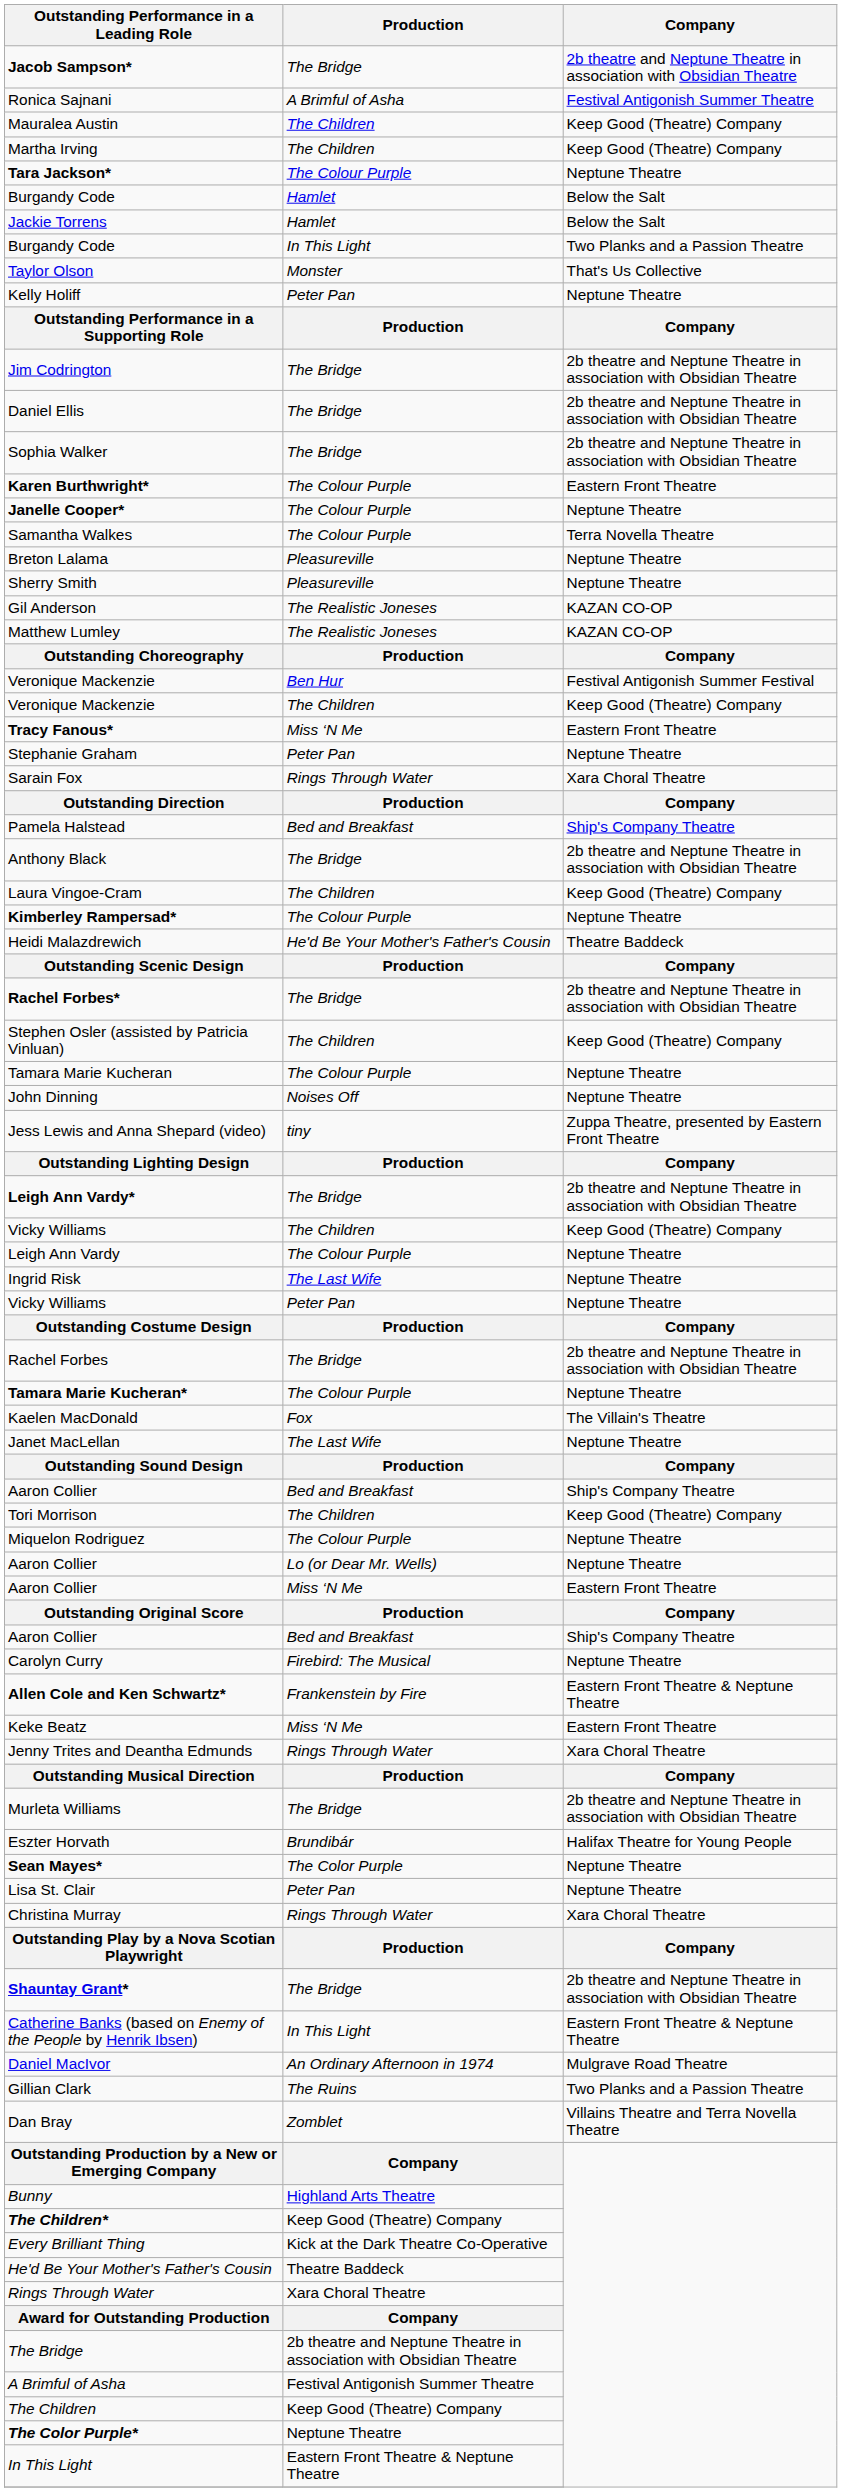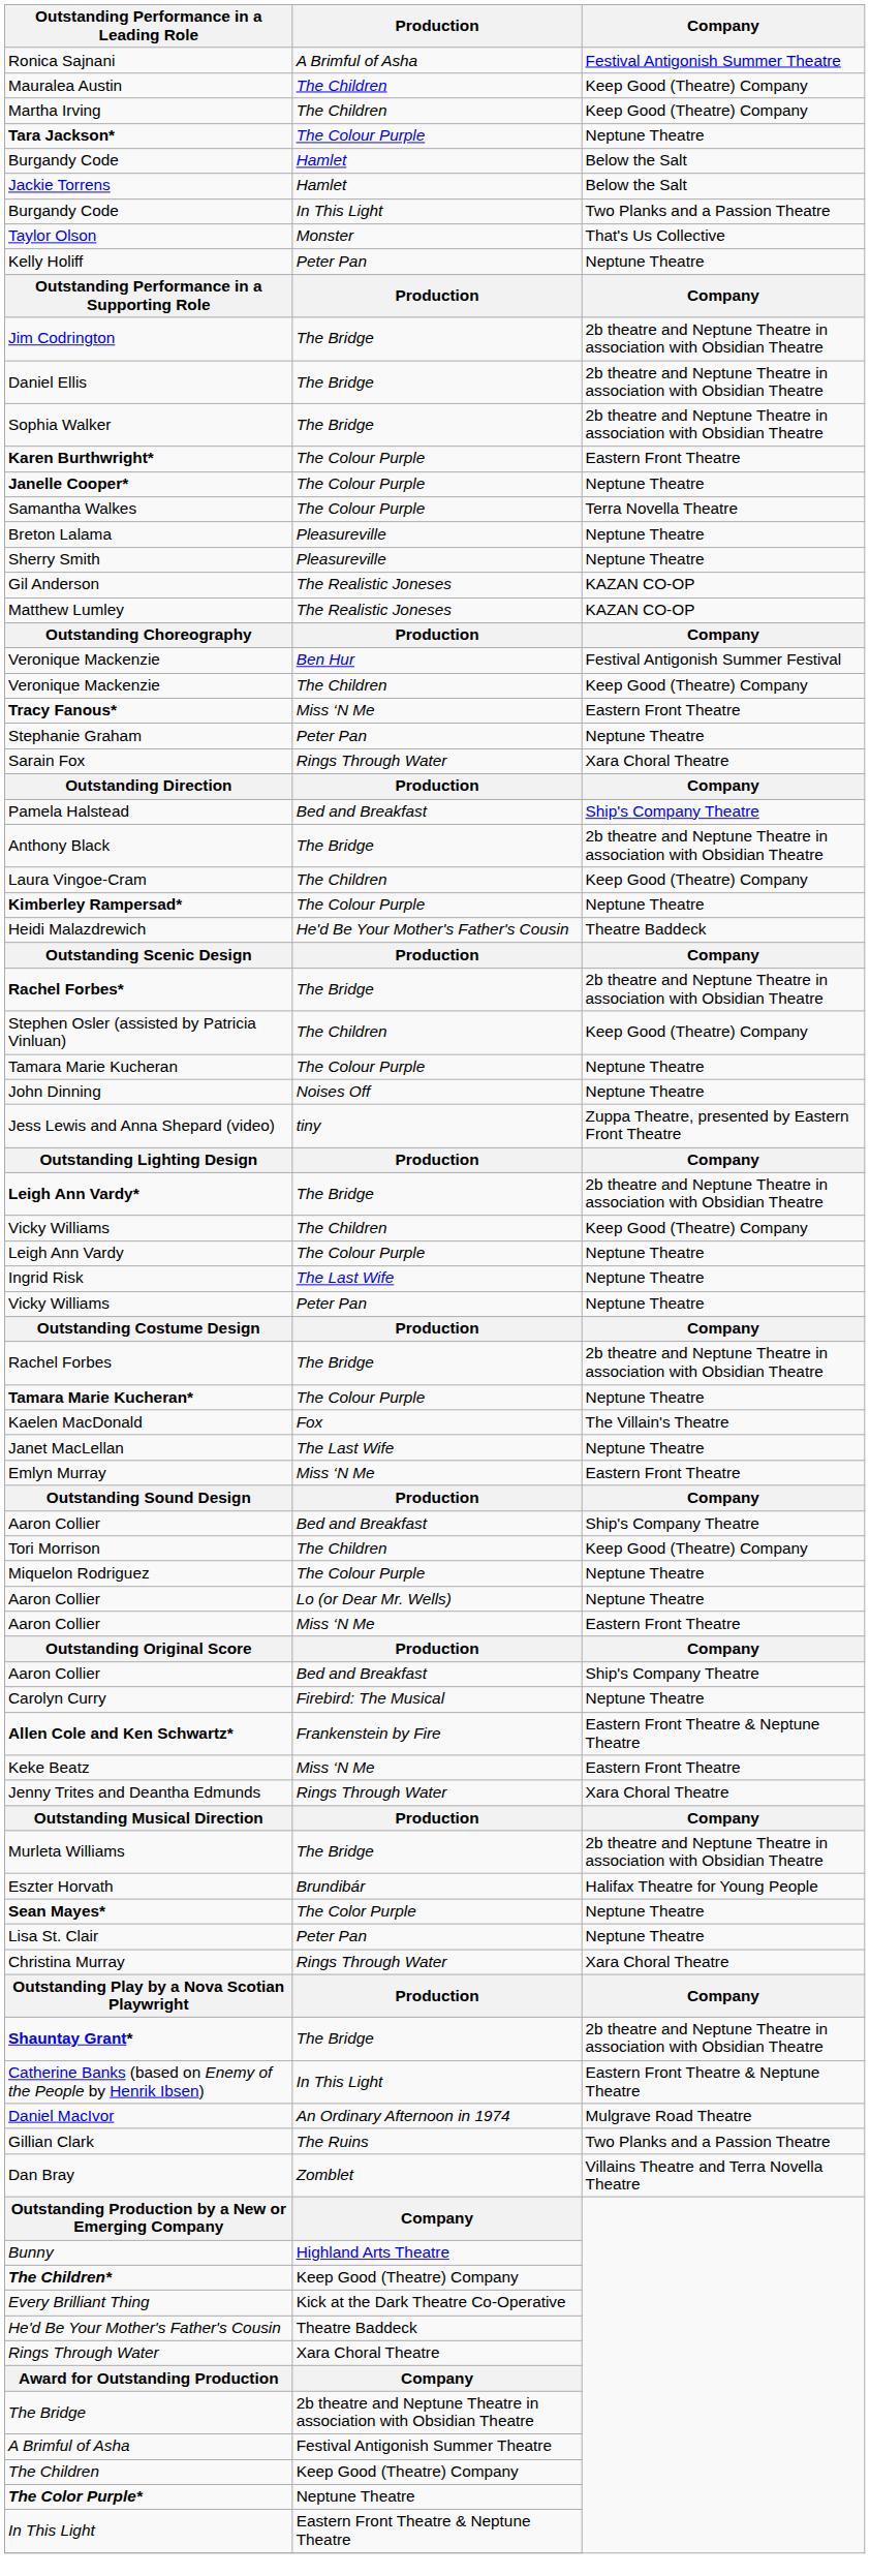 <table class="wikitable">
 <tr>
 <th>Outstanding Performance in a Leading Role</th>
 <th>Production</th>
 <th>Company</th>
-</tr>
-<tr>
-<td><strong>Jacob Sampson*</strong></td>
-<td><em>The Bridge</em></td>
-<td><a href='#'>2b theatre</a> and <a href='#'>Neptune Theatre</a> in association with <a href='#'>Obsidian Theatre</a></td>
 </tr>
 <tr>
 <td>Ronica Sajnani</td>
 <td><em>A Brimful of Asha</em></td>
 <td><a href='#'>Festival Antigonish Summer Theatre</a></td>
 </tr>
 <tr>
 <td>Mauralea Austin</td>
 <td><em><a href='#'>The Children</a></em></td>
 <td>Keep Good (Theatre) Company</td>
 </tr>
 <tr>
 <td>Martha Irving</td>
 <td><em>The Children</em></td>
 <td>Keep Good (Theatre) Company</td>
 </tr>
 <tr>
 <td><strong>Tara Jackson*</strong></td>
 <td><em><a href='#'>The Colour Purple</a></em></td>
 <td>Neptune Theatre</td>
 </tr>
 <tr>
 <td>Burgandy Code</td>
 <td><em><a href='#'>Hamlet</a></em></td>
 <td>Below the Salt</td>
 </tr>
 <tr>
 <td><a href='#'>Jackie Torrens</a></td>
 <td><em>Hamlet</em></td>
 <td>Below the Salt</td>
 </tr>
 <tr>
 <td>Burgandy Code</td>
 <td><em>In This Light</em></td>
 <td>Two Planks and a Passion Theatre</td>
 </tr>
 <tr>
 <td><a href='#'>Taylor Olson</a></td>
 <td><em>Monster</em></td>
 <td>That's Us Collective</td>
 </tr>
 <tr>
 <td>Kelly Holiff</td>
 <td><em>Peter Pan</em></td>
 <td>Neptune Theatre</td>
 </tr>
 <tr>
 <th>Outstanding Performance in a Supporting Role</th>
 <th>Production</th>
 <th>Company</th>
 </tr>
 <tr>
 <td><a href='#'>Jim Codrington</a></td>
 <td><em>The Bridge</em></td>
 <td>2b theatre and Neptune Theatre in association with Obsidian Theatre</td>
 </tr>
 <tr>
 <td>Daniel Ellis</td>
 <td><em>The Bridge</em></td>
 <td>2b theatre and Neptune Theatre in association with Obsidian Theatre</td>
 </tr>
 <tr>
 <td>Sophia Walker</td>
 <td><em>The Bridge</em></td>
 <td>2b theatre and Neptune Theatre in association with Obsidian Theatre</td>
 </tr>
 <tr>
 <td><strong>Karen Burthwright*</strong></td>
 <td><em>The Colour Purple</em></td>
 <td>Eastern Front Theatre</td>
 </tr>
 <tr>
 <td><strong>Janelle Cooper*</strong></td>
 <td><em>The Colour Purple</em></td>
 <td>Neptune Theatre</td>
 </tr>
 <tr>
 <td>Samantha Walkes</td>
 <td><em>The Colour Purple</em></td>
 <td>Terra Novella Theatre</td>
 </tr>
 <tr>
 <td>Breton Lalama</td>
 <td><em>Pleasureville</em></td>
 <td>Neptune Theatre</td>
 </tr>
 <tr>
 <td>Sherry Smith</td>
 <td><em>Pleasureville</em></td>
 <td>Neptune Theatre</td>
 </tr>
 <tr>
 <td>Gil Anderson</td>
 <td><em>The Realistic Joneses</em></td>
 <td>KAZAN CO-OP</td>
 </tr>
 <tr>
 <td>Matthew Lumley</td>
 <td><em>The Realistic Joneses</em></td>
 <td>KAZAN CO-OP</td>
 </tr>
 <tr>
 <th>Outstanding Choreography</th>
 <th>Production</th>
 <th>Company</th>
 </tr>
 <tr>
 <td>Veronique Mackenzie</td>
 <td><em><a href='#'>Ben Hur</a></em></td>
 <td>Festival Antigonish Summer Festival</td>
 </tr>
 <tr>
 <td>Veronique Mackenzie</td>
 <td><em>The Children</em></td>
 <td>Keep Good (Theatre) Company</td>
 </tr>
 <tr>
 <td><strong>Tracy Fanous*</strong></td>
 <td><em>Miss ‘N Me</em></td>
 <td>Eastern Front Theatre</td>
 </tr>
 <tr>
 <td>Stephanie Graham</td>
 <td><em>Peter Pan</em></td>
 <td>Neptune Theatre</td>
 </tr>
 <tr>
 <td>Sarain Fox</td>
 <td><em>Rings Through Water</em></td>
 <td>Xara Choral Theatre</td>
 </tr>
 <tr>
 <th>Outstanding Direction</th>
 <th>Production</th>
 <th>Company</th>
 </tr>
 <tr>
 <td>Pamela Halstead</td>
 <td><em>Bed and Breakfast</em></td>
 <td><a href='#'>Ship's Company Theatre</a></td>
 </tr>
 <tr>
 <td>Anthony Black</td>
 <td><em>The Bridge</em></td>
 <td>2b theatre and Neptune Theatre in association with Obsidian Theatre</td>
 </tr>
 <tr>
 <td>Laura Vingoe-Cram</td>
 <td><em>The Children</em></td>
 <td>Keep Good (Theatre) Company</td>
 </tr>
 <tr>
 <td><strong>Kimberley Rampersad*</strong></td>
 <td><em>The Colour Purple</em></td>
 <td>Neptune Theatre</td>
 </tr>
 <tr>
 <td>Heidi Malazdrewich</td>
 <td><em>He'd Be Your Mother's Father's Cousin</em></td>
 <td>Theatre Baddeck</td>
 </tr>
 <tr>
 <th>Outstanding Scenic Design</th>
 <th>Production</th>
 <th>Company</th>
 </tr>
 <tr>
 <td><strong>Rachel Forbes*</strong></td>
 <td><em>The Bridge</em></td>
 <td>2b theatre and Neptune Theatre in association with Obsidian Theatre</td>
 </tr>
 <tr>
 <td>Stephen Osler (assisted by Patricia Vinluan)</td>
 <td><em>The Children</em></td>
 <td>Keep Good (Theatre) Company</td>
 </tr>
 <tr>
 <td>Tamara Marie Kucheran</td>
 <td><em>The Colour Purple</em></td>
 <td>Neptune Theatre</td>
 </tr>
 <tr>
 <td>John Dinning</td>
 <td><em>Noises Off</em></td>
 <td>Neptune Theatre</td>
 </tr>
 <tr>
 <td>Jess Lewis and Anna Shepard (video)</td>
 <td><em>tiny</em></td>
 <td>Zuppa Theatre, presented by Eastern Front Theatre</td>
 </tr>
 <tr>
 <th>Outstanding Lighting Design</th>
 <th>Production</th>
 <th>Company</th>
 </tr>
 <tr>
 <td><strong>Leigh Ann Vardy*</strong></td>
 <td><em>The Bridge</em></td>
 <td>2b theatre and Neptune Theatre in association with Obsidian Theatre</td>
 </tr>
 <tr>
 <td>Vicky Williams</td>
 <td><em>The Children</em></td>
 <td>Keep Good (Theatre) Company</td>
 </tr>
 <tr>
 <td>Leigh Ann Vardy</td>
 <td><em>The Colour Purple</em></td>
 <td>Neptune Theatre</td>
 </tr>
 <tr>
 <td>Ingrid Risk</td>
 <td><em><a href='#'>The Last Wife</a></em></td>
 <td>Neptune Theatre</td>
 </tr>
 <tr>
 <td>Vicky Williams</td>
 <td><em>Peter Pan</em></td>
 <td>Neptune Theatre</td>
 </tr>
 <tr>
 <th>Outstanding Costume Design</th>
 <th>Production</th>
 <th>Company</th>
 </tr>
 <tr>
 <td>Rachel Forbes</td>
 <td><em>The Bridge</em></td>
 <td>2b theatre and Neptune Theatre in association with Obsidian Theatre</td>
 </tr>
 <tr>
 <td><strong>Tamara Marie Kucheran*</strong></td>
 <td><em>The Colour Purple</em></td>
 <td>Neptune Theatre</td>
 </tr>
 <tr>
 <td>Kaelen MacDonald</td>
 <td><em>Fox</em></td>
 <td>The Villain's Theatre</td>
 </tr>
 <tr>
 <td>Janet MacLellan</td>
 <td><em>The Last Wife</em></td>
 <td>Neptune Theatre</td>
 </tr>
 <tr>
+<td>Emlyn Murray</td>
+<td><em>Miss ‘N Me</em></td>
+<td>Eastern Front Theatre</td>
+</tr>
+<tr>
 <th>Outstanding Sound Design</th>
 <th>Production</th>
 <th>Company</th>
 </tr>
 <tr>
 <td>Aaron Collier</td>
 <td><em>Bed and Breakfast</em></td>
 <td>Ship's Company Theatre</td>
 </tr>
 <tr>
 <td>Tori Morrison</td>
 <td><em>The Children</em></td>
 <td>Keep Good (Theatre) Company</td>
 </tr>
 <tr>
 <td>Miquelon Rodriguez</td>
 <td><em>The Colour Purple</em></td>
 <td>Neptune Theatre</td>
 </tr>
 <tr>
 <td>Aaron Collier</td>
 <td><em>Lo (or Dear Mr. Wells)</em></td>
 <td>Neptune Theatre</td>
 </tr>
 <tr>
 <td>Aaron Collier</td>
 <td><em>Miss ‘N Me</em></td>
 <td>Eastern Front Theatre</td>
 </tr>
 <tr>
 <th>Outstanding Original Score</th>
 <th>Production</th>
 <th>Company</th>
 </tr>
 <tr>
 <td>Aaron Collier</td>
 <td><em>Bed and Breakfast</em></td>
 <td>Ship's Company Theatre</td>
 </tr>
 <tr>
 <td>Carolyn Curry</td>
 <td><em>Firebird: The Musical</em></td>
 <td>Neptune Theatre</td>
 </tr>
 <tr>
 <td><strong>Allen Cole and Ken Schwartz*</strong></td>
 <td><em>Frankenstein by Fire</em></td>
 <td>Eastern Front Theatre & Neptune Theatre</td>
 </tr>
 <tr>
 <td>Keke Beatz</td>
 <td><em>Miss ‘N Me</em></td>
 <td>Eastern Front Theatre</td>
 </tr>
 <tr>
 <td>Jenny Trites and Deantha Edmunds</td>
 <td><em>Rings Through Water</em></td>
 <td>Xara Choral Theatre</td>
 </tr>
 <tr>
 <th>Outstanding Musical Direction</th>
 <th>Production</th>
 <th>Company</th>
 </tr>
 <tr>
 <td>Murleta Williams</td>
 <td><em>The Bridge</em></td>
 <td>2b theatre and Neptune Theatre in association with Obsidian Theatre</td>
 </tr>
 <tr>
 <td>Eszter Horvath</td>
 <td><em>Brundibár</em></td>
 <td>Halifax Theatre for Young People</td>
 </tr>
 <tr>
 <td><strong>Sean Mayes*</strong></td>
 <td><em>The Color Purple</em></td>
 <td>Neptune Theatre</td>
 </tr>
 <tr>
 <td>Lisa St. Clair</td>
 <td><em>Peter Pan</em></td>
 <td>Neptune Theatre</td>
 </tr>
 <tr>
 <td>Christina Murray</td>
 <td><em>Rings Through Water</em></td>
 <td>Xara Choral Theatre</td>
 </tr>
 <tr>
 <th>Outstanding Play by a Nova Scotian Playwright</th>
 <th>Production</th>
 <th>Company</th>
 </tr>
 <tr>
 <td><strong><a href='#'>Shauntay Grant</a>*</strong></td>
 <td><em>The Bridge</em></td>
 <td>2b theatre and Neptune Theatre in association with Obsidian Theatre</td>
 </tr>
 <tr>
 <td><a href='#'>Catherine Banks</a> (based on <em>Enemy of the People</em> by <a href='#'>Henrik Ibsen</a>)</td>
 <td><em>In This Light</em></td>
 <td>Eastern Front Theatre & Neptune Theatre</td>
 </tr>
 <tr>
 <td><a href='#'>Daniel MacIvor</a></td>
 <td><em>An Ordinary Afternoon in 1974</em></td>
 <td>Mulgrave Road Theatre</td>
 </tr>
 <tr>
 <td>Gillian Clark</td>
 <td><em>The Ruins</em></td>
 <td>Two Planks and a Passion Theatre</td>
 </tr>
 <tr>
 <td>Dan Bray</td>
 <td><em>Zomblet</em></td>
 <td>Villains Theatre and Terra Novella Theatre</td>
 </tr>
 <tr>
 <th>Outstanding Production by a New or Emerging Company</th>
 <th>Company</th>
 </tr>
 <tr>
 <td><em>Bunny</em></td>
 <td><a href='#'>Highland Arts Theatre</a></td>
 </tr>
 <tr>
 <td><strong><em>The Children*</em></strong></td>
 <td>Keep Good (Theatre) Company</td>
 </tr>
 <tr>
 <td><em>Every Brilliant Thing</em></td>
 <td>Kick at the Dark Theatre Co-Operative</td>
 </tr>
 <tr>
 <td><em>He'd Be Your Mother's Father's Cousin</em></td>
 <td>Theatre Baddeck</td>
 </tr>
 <tr>
 <td><em>Rings Through Water</em></td>
 <td>Xara Choral Theatre</td>
 </tr>
 <tr>
 <th>Award for Outstanding Production</th>
 <th>Company</th>
 </tr>
 <tr>
 <td><em>The Bridge</em></td>
 <td>2b theatre and Neptune Theatre in association with Obsidian Theatre</td>
 </tr>
 <tr>
 <td><em>A Brimful of Asha</em></td>
 <td>Festival Antigonish Summer Theatre</td>
 </tr>
 <tr>
 <td><em>The Children</em></td>
 <td>Keep Good (Theatre) Company</td>
 </tr>
 <tr>
 <td><strong><em>The Color Purple*</em></strong></td>
 <td>Neptune Theatre</td>
 </tr>
 <tr>
 <td><em>In This Light</em></td>
 <td>Eastern Front Theatre & Neptune Theatre</td>
 </tr>
 <tr>
 </tr>
 </table>
